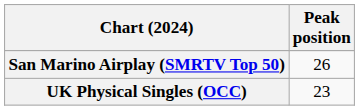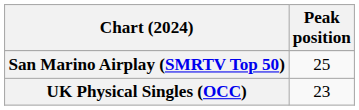 <table class="wikitable sortable plainrowheaders" style="text-align:center">
 <tr>
 <th scope="col">Chart (2024)</th>
 <th scope="col">Peak<br>position</th>
 </tr>
 <tr>
 </tr>
 <tr>
 <th scope="row">San Marino Airplay (<a href='#'>SMRTV Top 50</a>)</th>
-<td>26</td>
+<td>25</td>
 </tr>
 <tr>
 <th scope="row">UK Physical Singles (<a href='#'>OCC</a>)</th>
 <td>23</td>
 </tr>
 </table>
